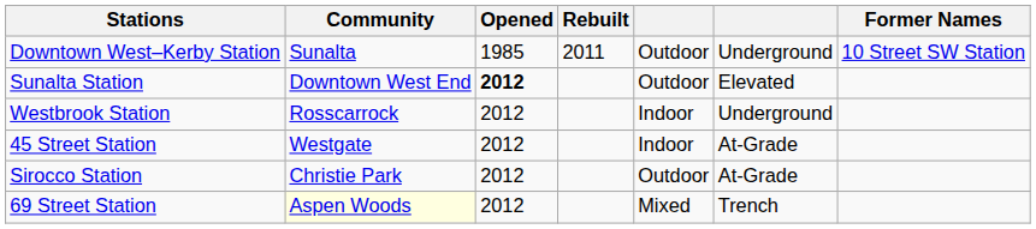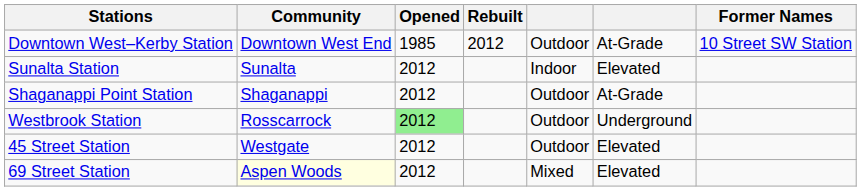 <table class="wikitable">
 <tr>
 <th>Stations</th>
 <th>Community</th>
 <th>Opened</th>
 <th>Rebuilt</th>
 <th></th>
 <th></th>
 <th>Former Names</th>
 </tr>
 <tr>
 <td><a href='#'>Downtown West–Kerby Station</a></td>
-<td><a href='#'>Sunalta</a></td>
+<td><a href='#'>Downtown West End</a></td>
 <td>1985</td>
-<td>2011</td>
+<td>2012</td>
 <td>Outdoor</td>
-<td>Underground</td>
+<td>At-Grade</td>
 <td><a href='#'>10 Street SW Station</a></td>
 </tr>
 <tr>
 <td><a href='#'>Sunalta Station</a></td>
-<td><a href='#'>Downtown West End</a></td>
-<td><strong>2012</strong></td>
+<td><a href='#'>Sunalta</a></td>
+<td>2012</td>
+<td></td>
+<td>Indoor</td>
+<td>Elevated</td>
+<td></td>
+</tr>
+<tr>
+<td><a href='#'>Shaganappi Point Station</a></td>
+<td><a href='#'>Shaganappi</a></td>
+<td>2012</td>
 <td></td>
 <td>Outdoor</td>
-<td>Elevated</td>
+<td>At-Grade</td>
 <td></td>
 </tr>
 <tr>
 <td><a href='#'>Westbrook Station</a></td>
 <td><a href='#'>Rosscarrock</a></td>
-<td>2012</td>
+<td style="background: lightgreen;">2012</td>
 <td></td>
-<td>Indoor</td>
+<td>Outdoor</td>
 <td>Underground</td>
 <td></td>
 </tr>
 <tr>
 <td><a href='#'>45 Street Station</a></td>
 <td><a href='#'>Westgate</a></td>
 <td>2012</td>
 <td></td>
-<td>Indoor</td>
-<td>At-Grade</td>
-<td></td>
-</tr>
-<tr>
-<td><a href='#'>Sirocco Station</a></td>
-<td><a href='#'>Christie Park</a></td>
-<td>2012</td>
-<td></td>
 <td>Outdoor</td>
-<td>At-Grade</td>
+<td>Elevated</td>
 <td></td>
 </tr>
 <tr>
 <td><a href='#'>69 Street Station</a></td>
 <td style="background: lightyellow;"><a href='#'>Aspen Woods</a></td>
 <td>2012</td>
 <td></td>
 <td>Mixed</td>
-<td>Trench</td>
+<td>Elevated</td>
 <td></td>
 </tr>
 </table>
